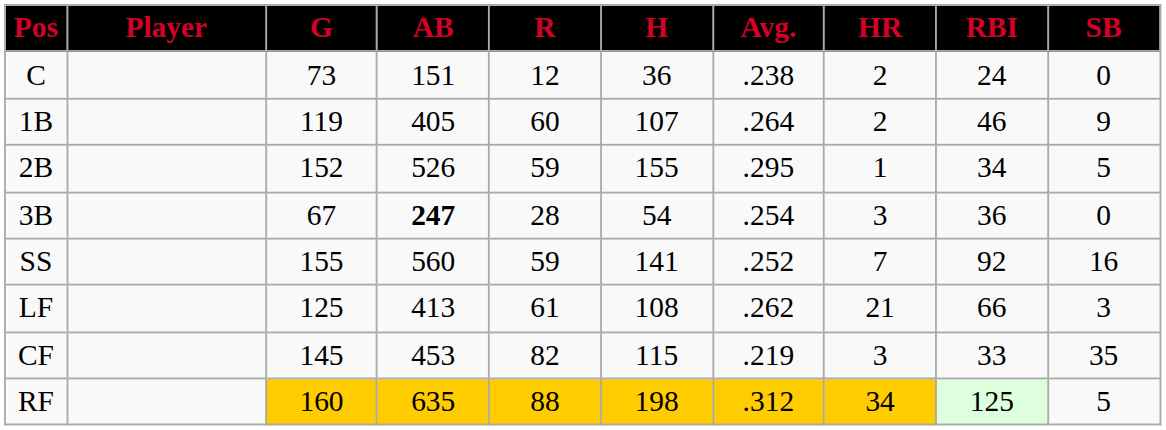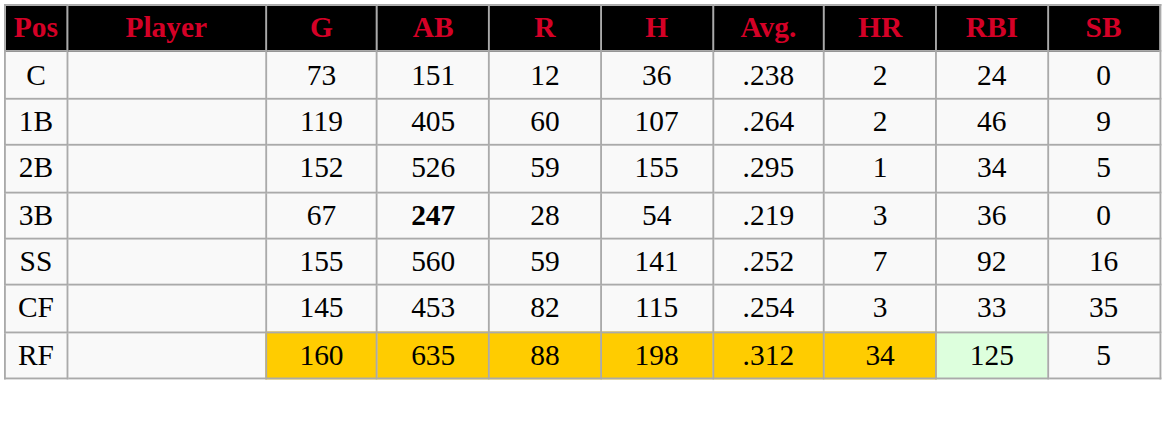 <table class="wikitable sortable">
 <tr>
 <th style="background:black; color:#d40026; width:5%;">Pos</th>
 <th style="background:black; color:#d40026; width:16%;">Player</th>
 <th style="background:black; color:#d40026; width:9%;">G</th>
 <th style="background:black; color:#d40026; width:9%;">AB</th>
 <th style="background:black; color:#d40026; width:9%;">R</th>
 <th style="background:black; color:#d40026; width:9%;">H</th>
 <th style="background:black; color:#d40026; width:9%;">Avg.</th>
 <th style="background:black; color:#d40026; width:9%;">HR</th>
 <th style="background:black; color:#d40026; width:9%;">RBI</th>
 <th style="background:black; color:#d40026; width:9%;">SB</th>
 </tr>
 <tr style="text-align:center;">
 <td>C</td>
 <td></td>
 <td>73</td>
 <td>151</td>
 <td>12</td>
 <td>36</td>
 <td>.238</td>
 <td>2</td>
 <td>24</td>
 <td>0</td>
 </tr>
 <tr style="text-align:center;">
 <td>1B</td>
 <td></td>
 <td>119</td>
 <td>405</td>
 <td>60</td>
 <td>107</td>
 <td>.264</td>
 <td>2</td>
 <td>46</td>
 <td>9</td>
 </tr>
 <tr style="text-align:center;">
 <td>2B</td>
 <td></td>
 <td>152</td>
 <td>526</td>
 <td>59</td>
 <td>155</td>
 <td>.295</td>
 <td>1</td>
 <td>34</td>
 <td>5</td>
 </tr>
 <tr style="text-align:center;">
 <td>3B</td>
 <td></td>
 <td>67</td>
 <td><strong>247</strong></td>
 <td>28</td>
 <td>54</td>
-<td>.254</td>
+<td>.219</td>
 <td>3</td>
 <td>36</td>
 <td>0</td>
 </tr>
 <tr style="text-align:center;">
 <td>SS</td>
 <td></td>
 <td>155</td>
 <td>560</td>
 <td>59</td>
 <td>141</td>
 <td>.252</td>
 <td>7</td>
 <td>92</td>
 <td>16</td>
 </tr>
 <tr style="text-align:center;">
-<td>LF</td>
-<td></td>
-<td>125</td>
-<td>413</td>
-<td>61</td>
-<td>108</td>
-<td>.262</td>
-<td>21</td>
-<td>66</td>
-<td>3</td>
-</tr>
-<tr style="text-align:center;">
 <td>CF</td>
 <td></td>
 <td>145</td>
 <td>453</td>
 <td>82</td>
 <td>115</td>
-<td>.219</td>
+<td>.254</td>
 <td>3</td>
 <td>33</td>
 <td>35</td>
 </tr>
 <tr style="text-align:center;">
 <td>RF</td>
 <td></td>
 <td style="background:#fc0;">160</td>
 <td style="background:#fc0;">635</td>
 <td style="background:#fc0;">88</td>
 <td style="background:#fc0;">198</td>
 <td style="background:#fc0;">.312</td>
 <td style="background:#fc0;">34</td>
 <td style="background:#DDFFDD;">125</td>
 <td>5</td>
 </tr>
 </table>
